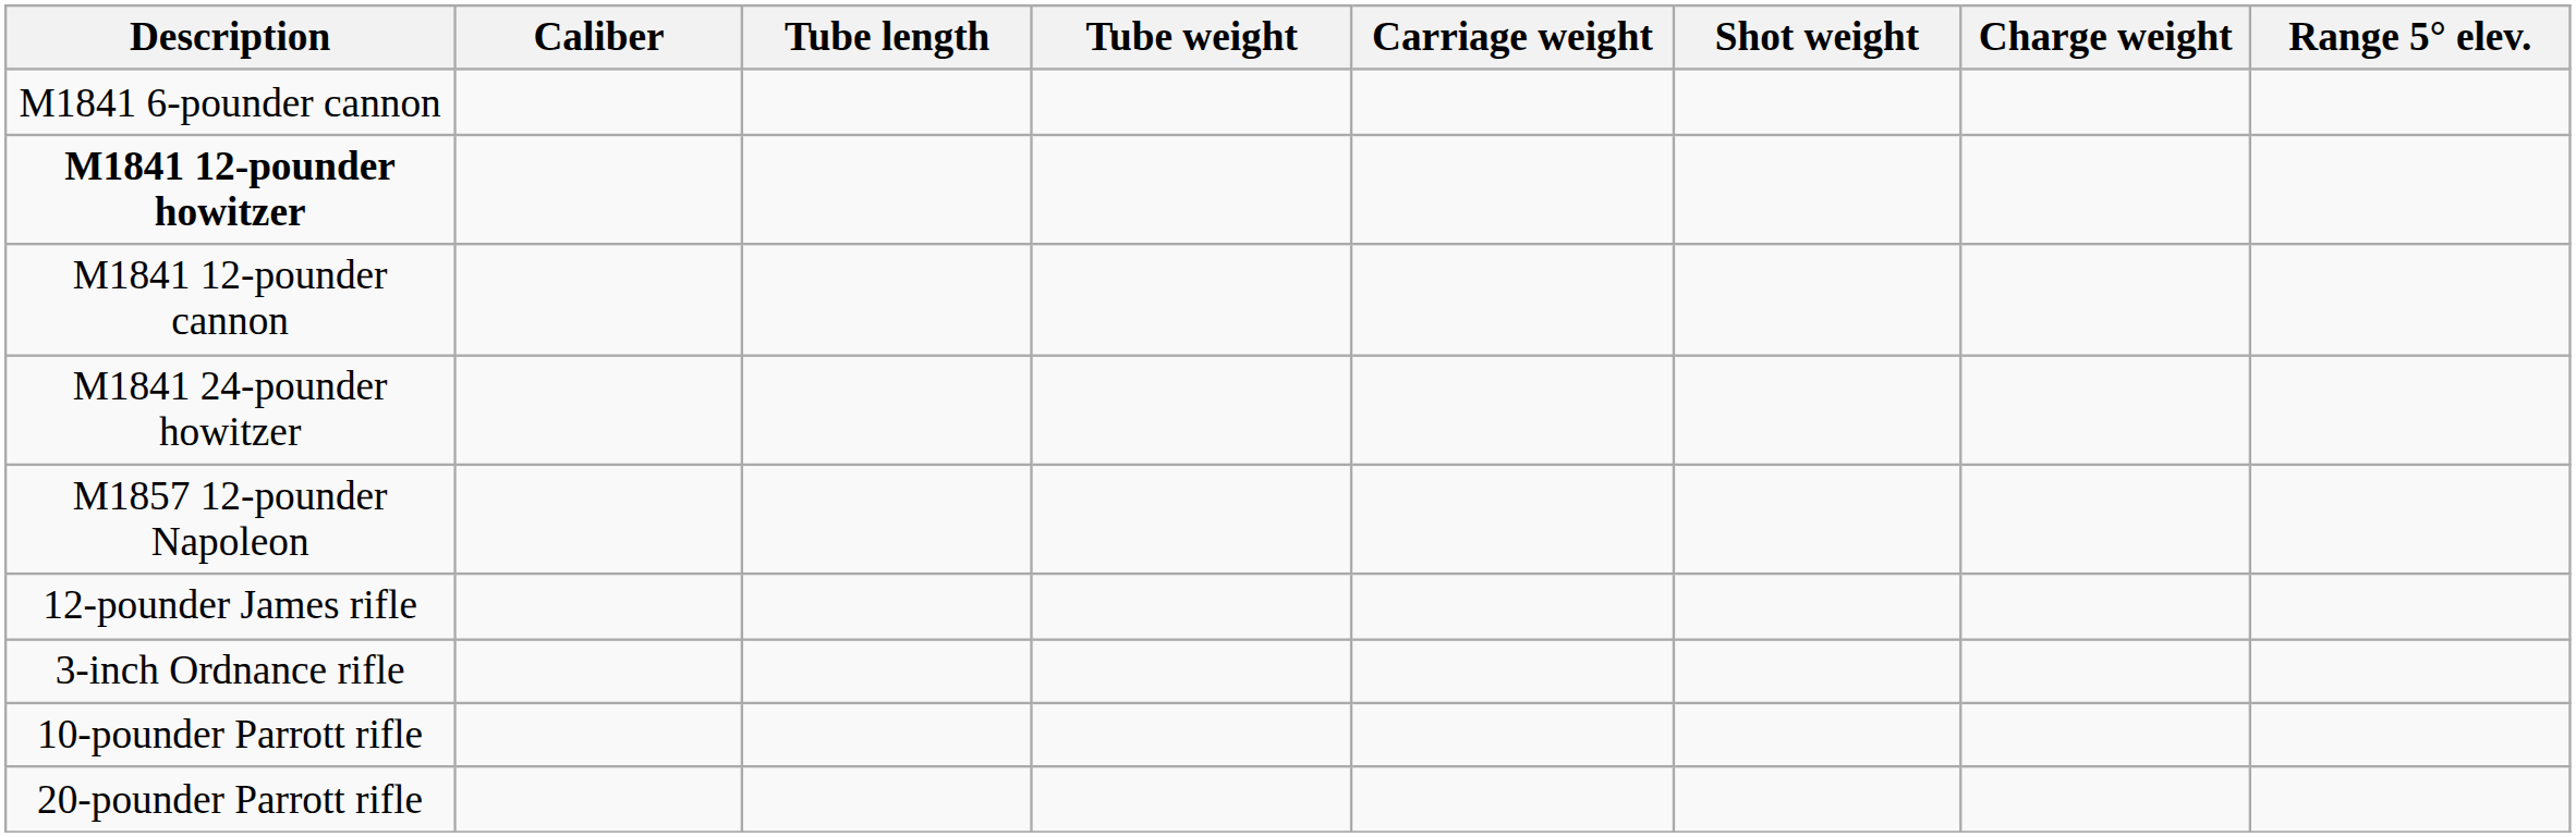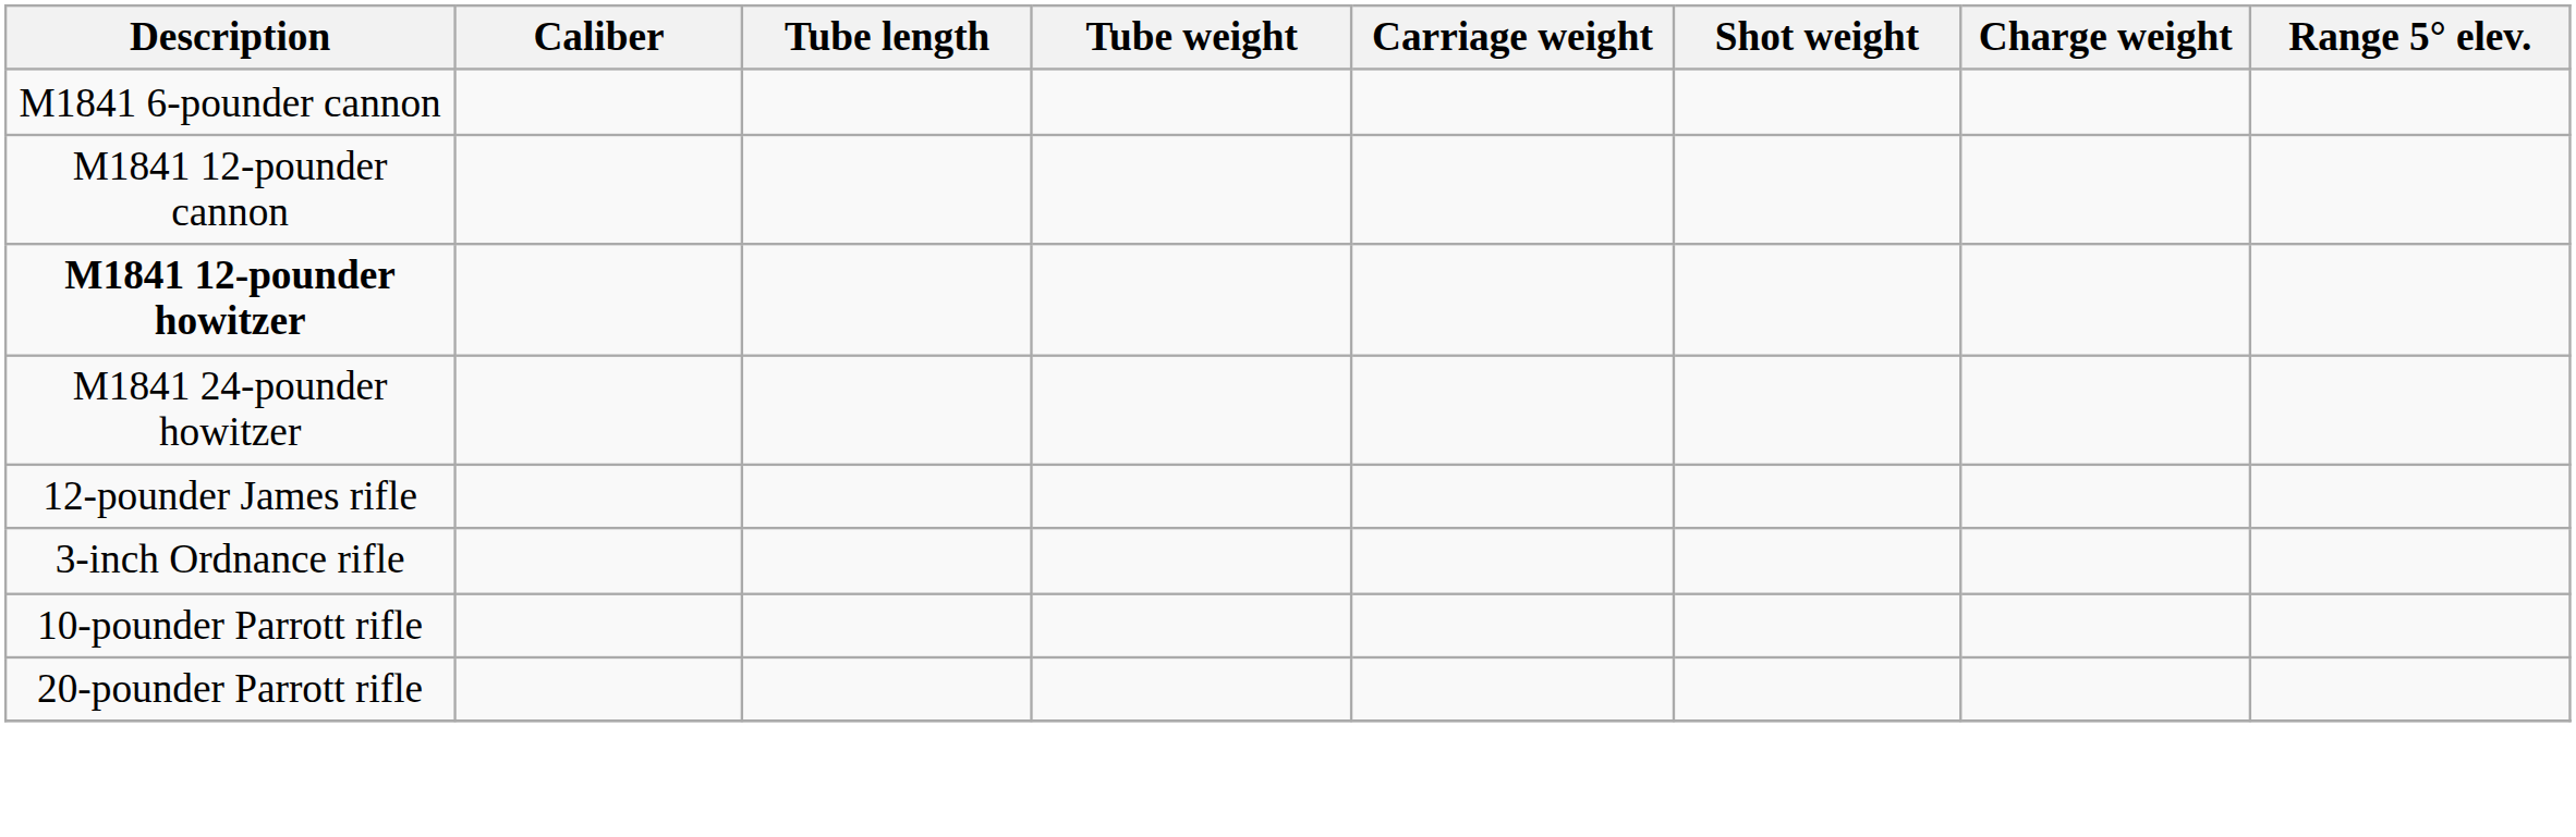 <table class="wikitable" style="text-align:center; width:80%;">
 <tr>
 <th width=14%>Description</th>
 <th width=9%>Caliber</th>
 <th width=9%>Tube length</th>
 <th width=10%>Tube weight</th>
 <th width=10%>Carriage weight</th>
 <th width=9%>Shot weight</th>
 <th width=9%>Charge weight</th>
 <th width=10%>Range 5° elev.</th>
 </tr>
 <tr>
 <td rowspan=1>M1841 6-pounder cannon</td>
 <td></td>
 <td></td>
 <td></td>
 <td></td>
 <td></td>
 <td></td>
 <td></td>
 </tr>
 <tr>
+<td rowspan=1>M1841 12-pounder cannon</td>
+<td></td>
+<td></td>
+<td></td>
+<td></td>
+<td></td>
+<td></td>
+<td></td>
+</tr>
+<tr>
 <td rowspan=1><strong>M1841 12-pounder howitzer</strong></td>
 <td></td>
 <td></td>
 <td></td>
 <td></td>
 <td></td>
 <td></td>
 <td></td>
 </tr>
 <tr>
-<td rowspan=1>M1841 12-pounder cannon</td>
-<td></td>
-<td></td>
-<td></td>
-<td></td>
-<td></td>
-<td></td>
-<td></td>
-</tr>
-<tr>
 <td rowspan=1>M1841 24-pounder howitzer</td>
-<td></td>
-<td></td>
-<td></td>
-<td></td>
-<td></td>
-<td></td>
-<td></td>
-</tr>
-<tr>
-<td rowspan=1>M1857 12-pounder Napoleon</td>
 <td></td>
 <td></td>
 <td></td>
 <td></td>
 <td></td>
 <td></td>
 <td></td>
 </tr>
 <tr>
 <td rowspan=1>12-pounder James rifle</td>
 <td></td>
 <td></td>
 <td></td>
 <td></td>
 <td></td>
 <td></td>
 <td></td>
 </tr>
 <tr>
 <td rowspan=1>3-inch Ordnance rifle</td>
 <td></td>
 <td></td>
 <td></td>
 <td></td>
 <td></td>
 <td></td>
 <td></td>
 </tr>
 <tr>
 <td rowspan=1>10-pounder Parrott rifle</td>
 <td></td>
 <td></td>
 <td></td>
 <td></td>
 <td></td>
 <td></td>
 <td></td>
 </tr>
 <tr>
 <td rowspan=1>20-pounder Parrott rifle</td>
 <td></td>
 <td></td>
 <td></td>
 <td></td>
 <td></td>
 <td></td>
 <td></td>
 </tr>
 <tr>
 </tr>
 </table>
